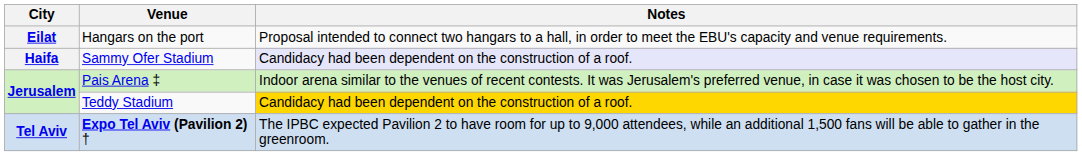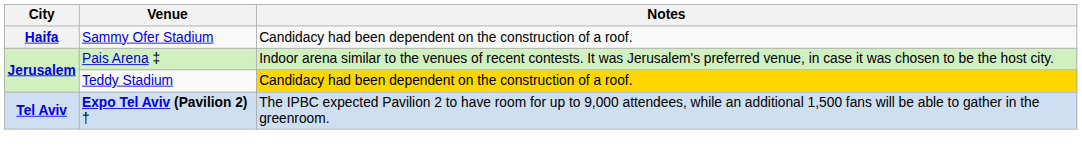 <table class="wikitable plainrowheaders" style="text-align:left;">
 <tr>
 <th scope="col">City</th>
 <th scope="col">Venue</th>
 <th scope="col">Notes</th>
 </tr>
 <tr>
-<th scope="row"><a href='#'>Eilat</a></th>
-<td>Hangars on the port</td>
-<td>Proposal intended to connect two hangars to a hall, in order to meet the EBU's capacity and venue requirements.</td>
-</tr>
-<tr>
 <th scope="row"><a href='#'>Haifa</a></th>
 <td><a href='#'>Sammy Ofer Stadium</a></td>
-<td style="background: lavender;">Candidacy had been dependent on the construction of a roof.</td>
+<td>Candidacy had been dependent on the construction of a roof.</td>
 </tr>
 <tr style="background:#D0F0C0;">
 <th scope="row" style="background:#D0F0C0;" rowspan="2"><a href='#'>Jerusalem</a></th>
 <td><a href='#'>Pais Arena</a> ‡</td>
 <td>Indoor arena similar to the venues of recent contests. It was Jerusalem's preferred venue, in case it was chosen to be the host city.</td>
 </tr>
 <tr>
 <td><a href='#'>Teddy Stadium</a></td>
 <td style="background: gold;">Candidacy had been dependent on the construction of a roof.</td>
 </tr>
 <tr style="background:#CEDFF2;">
 <th scope="row" style="background:#CEDFF2; font-weight:bold;"><a href='#'>Tel Aviv</a></th>
 <td><strong><a href='#'>Expo Tel Aviv</a> (Pavilion 2)</strong> †</td>
 <td>The IPBC expected Pavilion 2 to have room for up to 9,000 attendees, while an additional 1,500 fans will be able to gather in the greenroom.</td>
 </tr>
 </table>
